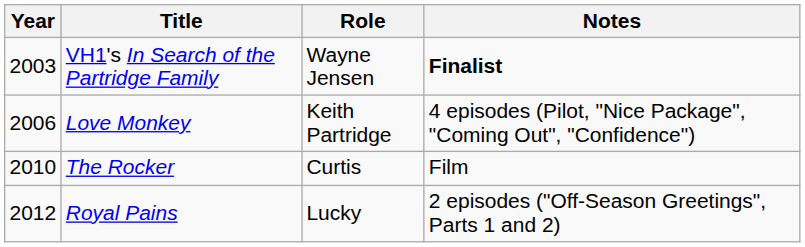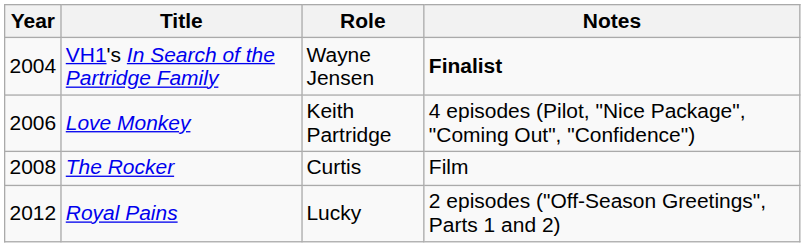 <table class="wikitable sortable">
 <tr>
 <th>Year</th>
 <th>Title</th>
 <th>Role</th>
 <th class="unsortable">Notes</th>
 </tr>
 <tr>
-<td>2003</td>
+<td>2004</td>
 <td><a href='#'>VH1</a>'s <em><a href='#'>In Search of the Partridge Family</a></em></td>
 <td>Wayne Jensen</td>
 <td><strong>Finalist</strong></td>
 </tr>
 <tr>
 <td>2006</td>
 <td><em><a href='#'>Love Monkey</a></em></td>
 <td>Keith Partridge</td>
 <td>4 episodes (Pilot, "Nice Package", "Coming Out", "Confidence")</td>
 </tr>
 <tr>
-<td>2010</td>
+<td>2008</td>
 <td><em><a href='#'>The Rocker</a></em></td>
 <td>Curtis</td>
 <td>Film</td>
 </tr>
 <tr>
 <td>2012</td>
 <td><em><a href='#'>Royal Pains</a></em></td>
 <td>Lucky</td>
 <td>2 episodes ("Off-Season Greetings", Parts 1 and 2)</td>
 </tr>
 </table>
